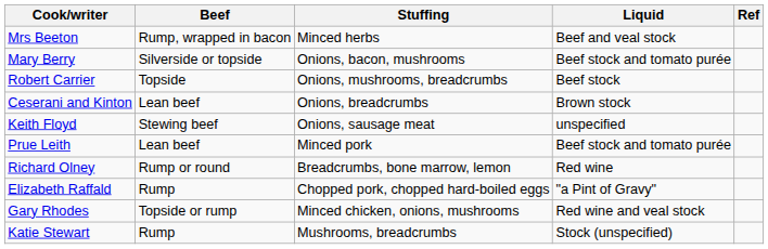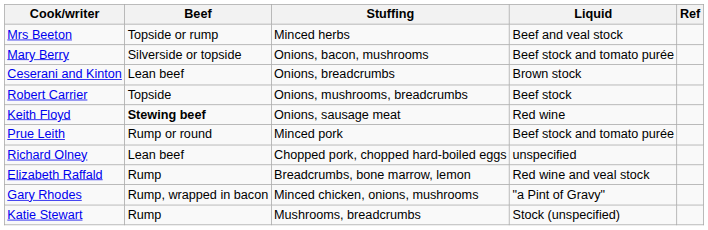 <table class="wikitable plainrowheaders" style="text-align: left; margin-right: 0;">
 <tr>
 <th scope="col">Cook/writer</th>
 <th scope="col">Beef</th>
 <th scope="col">Stuffing</th>
 <th scope="col">Liquid</th>
 <th scope="col">Ref</th>
 </tr>
 <tr>
 <td><a href='#'>Mrs Beeton</a></td>
-<td>Rump, wrapped in bacon</td>
+<td>Topside or rump</td>
 <td>Minced herbs</td>
 <td>Beef and veal stock</td>
 <td></td>
 </tr>
 <tr>
 <td><a href='#'>Mary Berry</a></td>
 <td>Silverside or topside</td>
 <td>Onions, bacon, mushrooms</td>
 <td>Beef stock and tomato purée</td>
 <td></td>
 </tr>
 <tr>
+<td><a href='#'>Ceserani and Kinton</a></td>
+<td>Lean beef</td>
+<td>Onions, breadcrumbs</td>
+<td>Brown stock</td>
+<td></td>
+</tr>
+<tr>
 <td><a href='#'>Robert Carrier</a></td>
 <td>Topside</td>
 <td>Onions, mushrooms, breadcrumbs</td>
 <td>Beef stock</td>
 <td></td>
 </tr>
 <tr>
-<td><a href='#'>Ceserani and Kinton</a></td>
-<td>Lean beef</td>
-<td>Onions, breadcrumbs</td>
-<td>Brown stock</td>
-<td></td>
-</tr>
-<tr>
 <td><a href='#'>Keith Floyd</a></td>
-<td>Stewing beef</td>
+<td><strong>Stewing beef</strong></td>
 <td>Onions, sausage meat</td>
-<td>unspecified</td>
+<td>Red wine</td>
 <td></td>
 </tr>
 <tr>
 <td><a href='#'>Prue Leith</a></td>
-<td>Lean beef</td>
+<td>Rump or round</td>
 <td>Minced pork</td>
 <td>Beef stock and tomato purée</td>
 <td></td>
 </tr>
 <tr>
 <td><a href='#'>Richard Olney</a></td>
-<td>Rump or round</td>
-<td>Breadcrumbs, bone marrow, lemon</td>
-<td>Red wine</td>
+<td>Lean beef</td>
+<td>Chopped pork, chopped hard-boiled eggs</td>
+<td>unspecified</td>
 <td></td>
 </tr>
 <tr>
 <td><a href='#'>Elizabeth Raffald</a></td>
 <td>Rump</td>
-<td>Chopped pork, chopped hard-boiled eggs</td>
-<td>"a Pint of Gravy"</td>
+<td>Breadcrumbs, bone marrow, lemon</td>
+<td>Red wine and veal stock</td>
 <td></td>
 </tr>
 <tr>
 <td><a href='#'>Gary Rhodes</a></td>
-<td>Topside or rump</td>
+<td>Rump, wrapped in bacon</td>
 <td>Minced chicken, onions, mushrooms</td>
-<td>Red wine and veal stock</td>
+<td>"a Pint of Gravy"</td>
 <td></td>
 </tr>
 <tr>
 <td><a href='#'>Katie Stewart</a></td>
 <td>Rump</td>
 <td>Mushrooms, breadcrumbs</td>
 <td>Stock (unspecified)</td>
 <td></td>
 </tr>
 </table>
